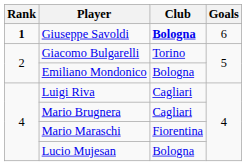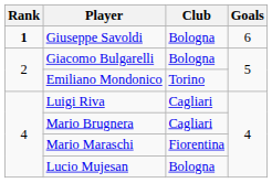 <table class="wikitable sortable" style="text-align:center">
 <tr>
 <th>Rank</th>
 <th>Player</th>
 <th>Club</th>
 <th>Goals</th>
 </tr>
 <tr>
 <td><strong>1</strong></td>
 <td align="left"><strong></strong> <a href='#'>Giuseppe Savoldi</a></td>
-<td align="left"><strong><a href='#'>Bologna</a></strong></td>
+<td align="left"><a href='#'>Bologna</a></td>
 <td>6</td>
 </tr>
 <tr>
 <td rowspan="2">2</td>
 <td align="left"><strong></strong> <a href='#'>Giacomo Bulgarelli</a></td>
-<td align="left"><a href='#'>Torino</a></td>
+<td align="left"><a href='#'>Bologna</a></td>
 <td rowspan="2">5</td>
 </tr>
 <tr>
 <td align="left"><strong></strong> <a href='#'>Emiliano Mondonico</a></td>
-<td align="left"><a href='#'>Bologna</a></td>
+<td align="left"><a href='#'>Torino</a></td>
 </tr>
 <tr>
 <td rowspan="4">4</td>
 <td align="left"><strong></strong> <a href='#'>Luigi Riva</a></td>
 <td align="left"><a href='#'>Cagliari</a></td>
 <td rowspan="4">4</td>
 </tr>
 <tr>
 <td align="left"><strong></strong> <a href='#'>Mario Brugnera</a></td>
 <td align="left"><a href='#'>Cagliari</a></td>
 </tr>
 <tr>
 <td align="left"><strong></strong> <a href='#'>Mario Maraschi</a></td>
 <td align="left"><a href='#'>Fiorentina</a></td>
 </tr>
 <tr>
 <td align="left"><strong></strong> <a href='#'>Lucio Mujesan</a></td>
 <td align="left"><a href='#'>Bologna</a></td>
 </tr>
 </table>
